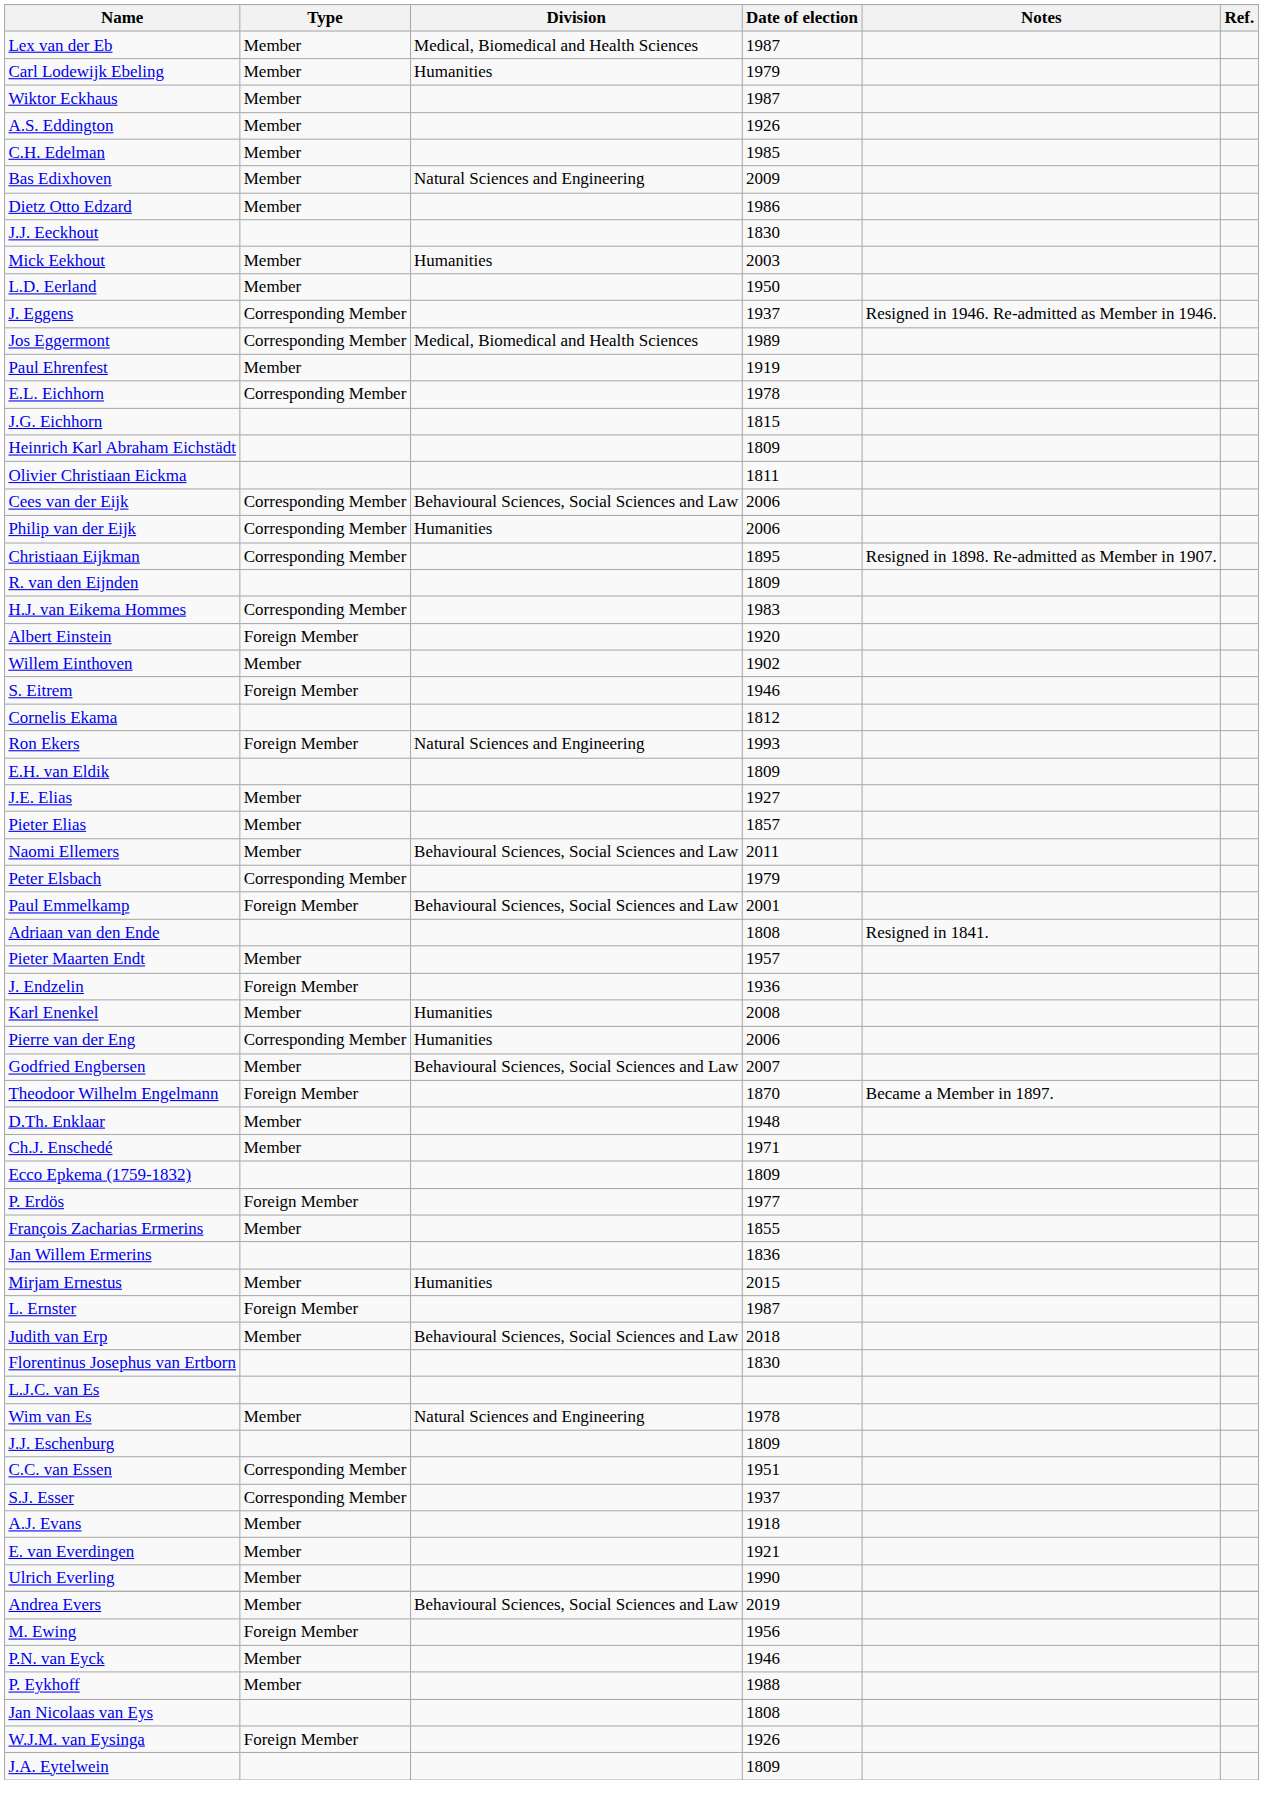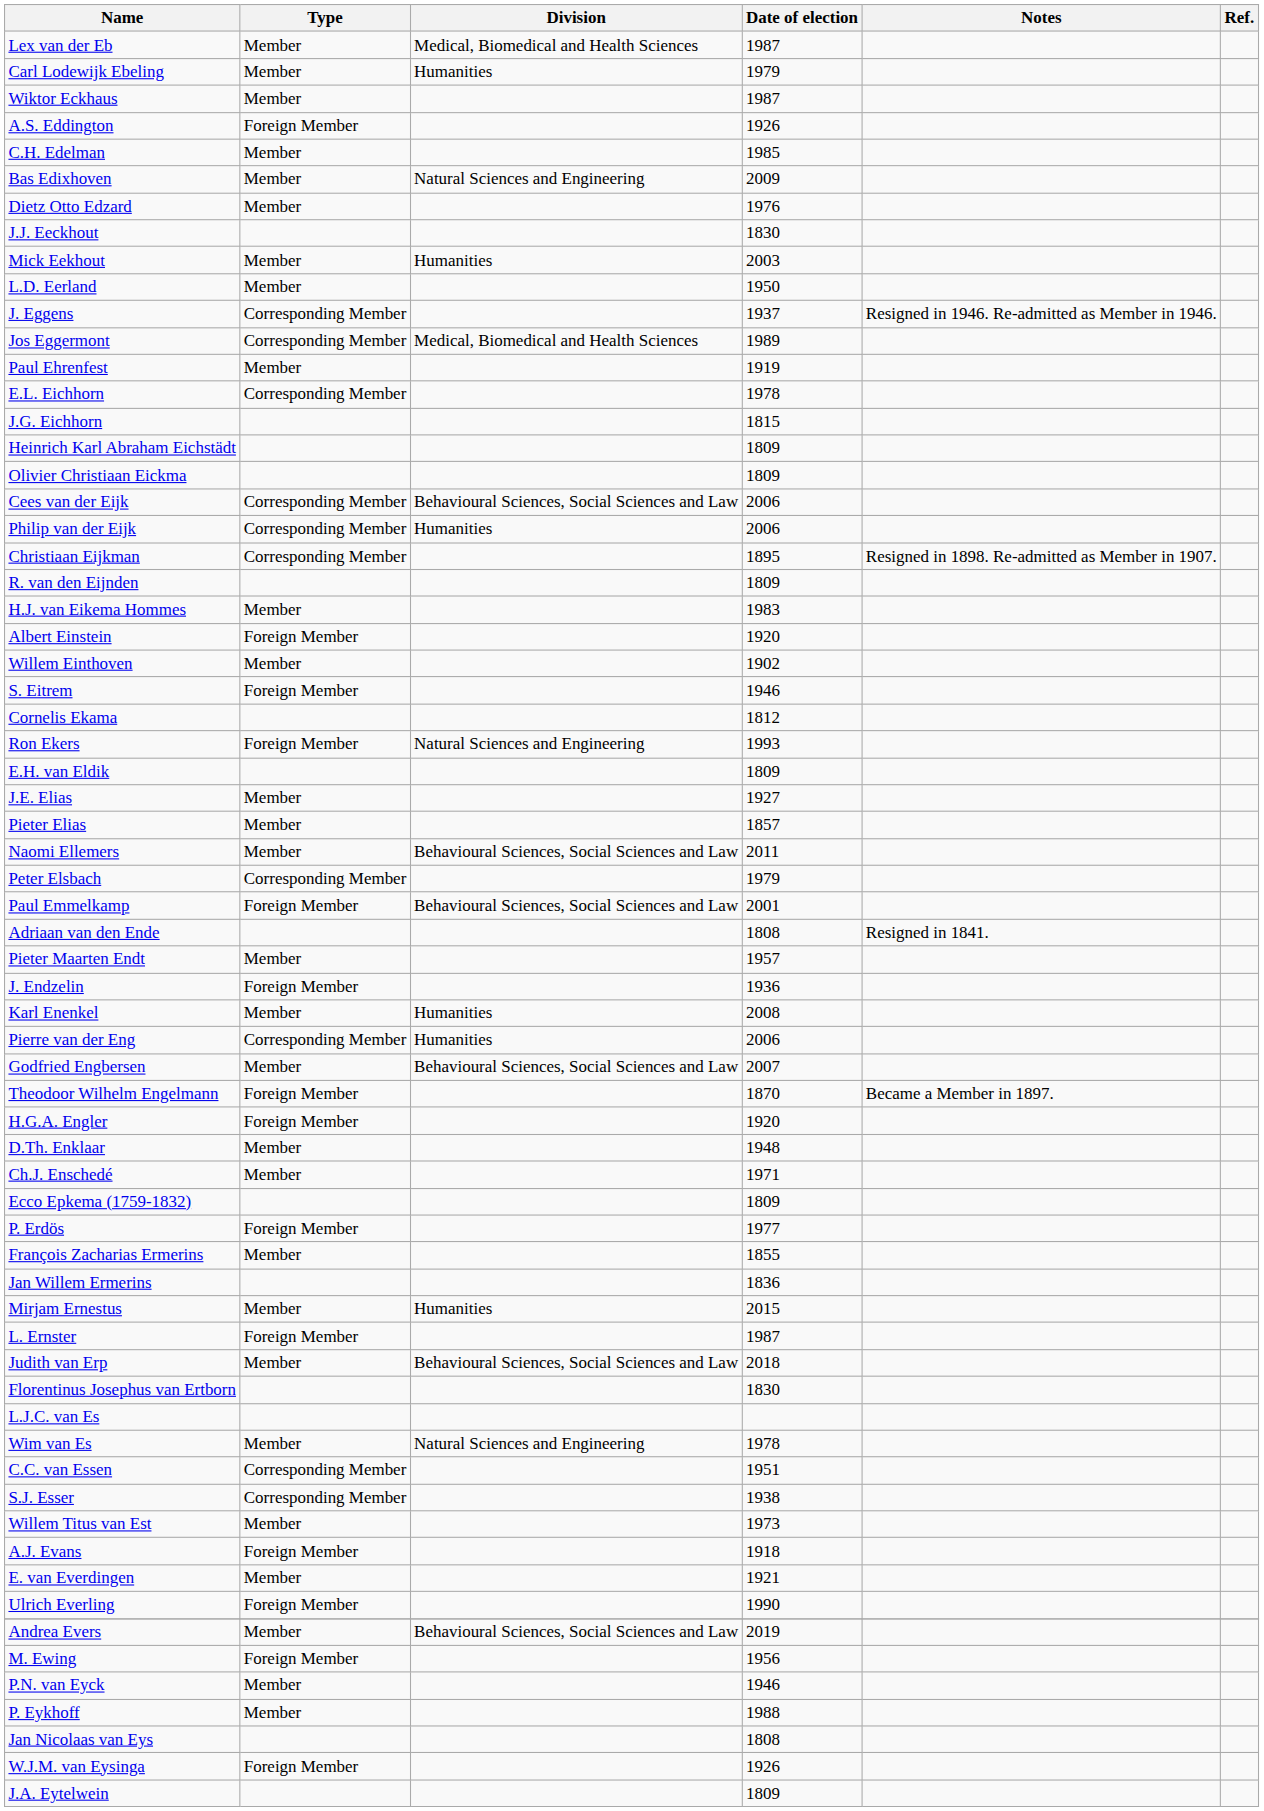 <table class="wikitable">
 <tr>
 <th>Name</th>
 <th>Type</th>
 <th>Division</th>
 <th>Date of election</th>
 <th>Notes</th>
 <th>Ref.</th>
 </tr>
 <tr>
 <td><a href='#'>Lex van der Eb</a></td>
 <td>Member</td>
 <td>Medical, Biomedical and Health Sciences</td>
 <td>1987</td>
 <td></td>
 <td></td>
 </tr>
 <tr>
 <td><a href='#'>Carl Lodewijk Ebeling</a></td>
 <td>Member</td>
 <td>Humanities</td>
 <td>1979</td>
 <td></td>
 <td></td>
 </tr>
 <tr>
 <td><a href='#'>Wiktor Eckhaus</a></td>
 <td>Member</td>
 <td></td>
 <td>1987</td>
 <td></td>
 <td></td>
 </tr>
 <tr>
 <td><a href='#'>A.S. Eddington</a></td>
-<td>Member</td>
+<td>Foreign Member</td>
 <td></td>
 <td>1926</td>
 <td></td>
 <td></td>
 </tr>
 <tr>
 <td><a href='#'>C.H. Edelman</a></td>
 <td>Member</td>
 <td></td>
 <td>1985</td>
 <td></td>
 <td></td>
 </tr>
 <tr>
 <td><a href='#'>Bas Edixhoven</a></td>
 <td>Member</td>
 <td>Natural Sciences and Engineering</td>
 <td>2009</td>
 <td></td>
 <td></td>
 </tr>
 <tr>
 <td><a href='#'>Dietz Otto Edzard</a></td>
 <td>Member</td>
 <td></td>
-<td>1986</td>
+<td>1976</td>
 <td></td>
 <td></td>
 </tr>
 <tr>
 <td><a href='#'>J.J. Eeckhout</a></td>
 <td></td>
 <td></td>
 <td>1830</td>
 <td></td>
 <td></td>
 </tr>
 <tr>
 <td><a href='#'>Mick Eekhout</a></td>
 <td>Member</td>
 <td>Humanities</td>
 <td>2003</td>
 <td></td>
 <td></td>
 </tr>
 <tr>
 <td><a href='#'>L.D. Eerland</a></td>
 <td>Member</td>
 <td></td>
 <td>1950</td>
 <td></td>
 <td></td>
 </tr>
 <tr>
 <td><a href='#'>J. Eggens</a></td>
 <td>Corresponding Member</td>
 <td></td>
 <td>1937</td>
 <td>Resigned in 1946. Re-admitted as Member in 1946.</td>
 <td></td>
 </tr>
 <tr>
 <td><a href='#'>Jos Eggermont</a></td>
 <td>Corresponding Member</td>
 <td>Medical, Biomedical and Health Sciences</td>
 <td>1989</td>
 <td></td>
 <td></td>
 </tr>
 <tr>
 <td><a href='#'>Paul Ehrenfest</a></td>
 <td>Member</td>
 <td></td>
 <td>1919</td>
 <td></td>
 <td></td>
 </tr>
 <tr>
 <td><a href='#'>E.L. Eichhorn</a></td>
 <td>Corresponding Member</td>
 <td></td>
 <td>1978</td>
 <td></td>
 <td></td>
 </tr>
 <tr>
 <td><a href='#'>J.G. Eichhorn</a></td>
 <td></td>
 <td></td>
 <td>1815</td>
 <td></td>
 <td></td>
 </tr>
 <tr>
 <td><a href='#'>Heinrich Karl Abraham Eichstädt</a></td>
 <td></td>
 <td></td>
 <td>1809</td>
 <td></td>
 <td></td>
 </tr>
 <tr>
 <td><a href='#'>Olivier Christiaan Eickma</a></td>
 <td></td>
 <td></td>
-<td>1811</td>
+<td>1809</td>
 <td></td>
 <td></td>
 </tr>
 <tr>
 <td><a href='#'>Cees van der Eijk</a></td>
 <td>Corresponding Member</td>
 <td>Behavioural Sciences, Social Sciences and Law</td>
 <td>2006</td>
 <td></td>
 <td></td>
 </tr>
 <tr>
 <td><a href='#'>Philip van der Eijk</a></td>
 <td>Corresponding Member</td>
 <td>Humanities</td>
 <td>2006</td>
 <td></td>
 <td></td>
 </tr>
 <tr>
 <td><a href='#'>Christiaan Eijkman</a></td>
 <td>Corresponding Member</td>
 <td></td>
 <td>1895</td>
 <td>Resigned in 1898. Re-admitted as Member in 1907.</td>
 <td></td>
 </tr>
 <tr>
 <td><a href='#'>R. van den Eijnden</a></td>
 <td></td>
 <td></td>
 <td>1809</td>
 <td></td>
 <td></td>
 </tr>
 <tr>
 <td><a href='#'>H.J. van Eikema Hommes</a></td>
-<td>Corresponding Member</td>
+<td>Member</td>
 <td></td>
 <td>1983</td>
 <td></td>
 <td></td>
 </tr>
 <tr>
 <td><a href='#'>Albert Einstein</a></td>
 <td>Foreign Member</td>
 <td></td>
 <td>1920</td>
 <td></td>
 <td></td>
 </tr>
 <tr>
 <td><a href='#'>Willem Einthoven</a></td>
 <td>Member</td>
 <td></td>
 <td>1902</td>
 <td></td>
 <td></td>
 </tr>
 <tr>
 <td><a href='#'>S. Eitrem</a></td>
 <td>Foreign Member</td>
 <td></td>
 <td>1946</td>
 <td></td>
 <td></td>
 </tr>
 <tr>
 <td><a href='#'>Cornelis Ekama</a></td>
 <td></td>
 <td></td>
 <td>1812</td>
 <td></td>
 <td></td>
 </tr>
 <tr>
 <td><a href='#'>Ron Ekers</a></td>
 <td>Foreign Member</td>
 <td>Natural Sciences and Engineering</td>
 <td>1993</td>
 <td></td>
 <td></td>
 </tr>
 <tr>
 <td><a href='#'>E.H. van Eldik</a></td>
 <td></td>
 <td></td>
 <td>1809</td>
 <td></td>
 <td></td>
 </tr>
 <tr>
 <td><a href='#'>J.E. Elias</a></td>
 <td>Member</td>
 <td></td>
 <td>1927</td>
 <td></td>
 <td></td>
 </tr>
 <tr>
 <td><a href='#'>Pieter Elias</a></td>
 <td>Member</td>
 <td></td>
 <td>1857</td>
 <td></td>
 <td></td>
 </tr>
 <tr>
 <td><a href='#'>Naomi Ellemers</a></td>
 <td>Member</td>
 <td>Behavioural Sciences, Social Sciences and Law</td>
 <td>2011</td>
 <td></td>
 <td></td>
 </tr>
 <tr>
 <td><a href='#'>Peter Elsbach</a></td>
 <td>Corresponding Member</td>
 <td></td>
 <td>1979</td>
 <td></td>
 <td></td>
 </tr>
 <tr>
 <td><a href='#'>Paul Emmelkamp</a></td>
 <td>Foreign Member</td>
 <td>Behavioural Sciences, Social Sciences and Law</td>
 <td>2001</td>
 <td></td>
 <td></td>
 </tr>
 <tr>
 <td><a href='#'>Adriaan van den Ende</a></td>
 <td></td>
 <td></td>
 <td>1808</td>
 <td>Resigned in 1841.</td>
 <td></td>
 </tr>
 <tr>
 <td><a href='#'>Pieter Maarten Endt</a></td>
 <td>Member</td>
 <td></td>
 <td>1957</td>
 <td></td>
 <td></td>
 </tr>
 <tr>
 <td><a href='#'>J. Endzelin</a></td>
 <td>Foreign Member</td>
 <td></td>
 <td>1936</td>
 <td></td>
 <td></td>
 </tr>
 <tr>
 <td><a href='#'>Karl Enenkel</a></td>
 <td>Member</td>
 <td>Humanities</td>
 <td>2008</td>
 <td></td>
 <td></td>
 </tr>
 <tr>
 <td><a href='#'>Pierre van der Eng</a></td>
 <td>Corresponding Member</td>
 <td>Humanities</td>
 <td>2006</td>
 <td></td>
 <td></td>
 </tr>
 <tr>
 <td><a href='#'>Godfried Engbersen</a></td>
 <td>Member</td>
 <td>Behavioural Sciences, Social Sciences and Law</td>
 <td>2007</td>
 <td></td>
 <td></td>
 </tr>
 <tr>
 <td><a href='#'>Theodoor Wilhelm Engelmann</a></td>
 <td>Foreign Member</td>
 <td></td>
 <td>1870</td>
 <td>Became a Member in 1897.</td>
 <td></td>
 </tr>
 <tr>
+<td><a href='#'>H.G.A. Engler</a></td>
+<td>Foreign Member</td>
+<td></td>
+<td>1920</td>
+<td></td>
+<td></td>
+</tr>
+<tr>
 <td><a href='#'>D.Th. Enklaar</a></td>
 <td>Member</td>
 <td></td>
 <td>1948</td>
 <td></td>
 <td></td>
 </tr>
 <tr>
 <td><a href='#'>Ch.J. Enschedé</a></td>
 <td>Member</td>
 <td></td>
 <td>1971</td>
 <td></td>
 <td></td>
 </tr>
 <tr>
 <td><a href='#'>Ecco Epkema (1759-1832)</a></td>
 <td></td>
 <td></td>
 <td>1809</td>
 <td></td>
 <td></td>
 </tr>
 <tr>
 <td><a href='#'>P. Erdös</a></td>
 <td>Foreign Member</td>
 <td></td>
 <td>1977</td>
 <td></td>
 <td></td>
 </tr>
 <tr>
 <td><a href='#'>François Zacharias Ermerins</a></td>
 <td>Member</td>
 <td></td>
 <td>1855</td>
 <td></td>
 <td></td>
 </tr>
 <tr>
 <td><a href='#'>Jan Willem Ermerins</a></td>
 <td></td>
 <td></td>
 <td>1836</td>
 <td></td>
 <td></td>
 </tr>
 <tr>
 <td><a href='#'>Mirjam Ernestus</a></td>
 <td>Member</td>
 <td>Humanities</td>
 <td>2015</td>
 <td></td>
 <td></td>
 </tr>
 <tr>
 <td><a href='#'>L. Ernster</a></td>
 <td>Foreign Member</td>
 <td></td>
 <td>1987</td>
 <td></td>
 <td></td>
 </tr>
 <tr>
 <td><a href='#'>Judith van Erp</a></td>
 <td>Member</td>
 <td>Behavioural Sciences, Social Sciences and Law</td>
 <td>2018</td>
 <td></td>
 <td></td>
 </tr>
 <tr>
 <td><a href='#'>Florentinus Josephus van Ertborn</a></td>
 <td></td>
 <td></td>
 <td>1830</td>
 <td></td>
 <td></td>
 </tr>
 <tr>
 <td><a href='#'>L.J.C. van Es</a></td>
 <td></td>
 <td></td>
 <td></td>
 <td></td>
 <td></td>
 </tr>
 <tr>
 <td><a href='#'>Wim van Es</a></td>
 <td>Member</td>
 <td>Natural Sciences and Engineering</td>
 <td>1978</td>
 <td></td>
 <td></td>
 </tr>
 <tr>
-<td><a href='#'>J.J. Eschenburg</a></td>
-<td></td>
-<td></td>
-<td>1809</td>
-<td></td>
-<td></td>
-</tr>
-<tr>
 <td><a href='#'>C.C. van Essen</a></td>
 <td>Corresponding Member</td>
 <td></td>
 <td>1951</td>
 <td></td>
 <td></td>
 </tr>
 <tr>
 <td><a href='#'>S.J. Esser</a></td>
 <td>Corresponding Member</td>
 <td></td>
-<td>1937</td>
+<td>1938</td>
+<td></td>
+<td></td>
+</tr>
+<tr>
+<td><a href='#'>Willem Titus van Est</a></td>
+<td>Member</td>
+<td></td>
+<td>1973</td>
 <td></td>
 <td></td>
 </tr>
 <tr>
 <td><a href='#'>A.J. Evans</a></td>
-<td>Member</td>
+<td>Foreign Member</td>
 <td></td>
 <td>1918</td>
 <td></td>
 <td></td>
 </tr>
 <tr>
 <td><a href='#'>E. van Everdingen</a></td>
 <td>Member</td>
 <td></td>
 <td>1921</td>
 <td></td>
 <td></td>
 </tr>
 <tr>
 <td><a href='#'>Ulrich Everling</a></td>
-<td>Member</td>
+<td>Foreign Member</td>
 <td></td>
 <td>1990</td>
 <td></td>
 <td></td>
 </tr>
 <tr>
 </tr>
 <tr>
 <td><a href='#'>Andrea Evers</a></td>
 <td>Member</td>
 <td>Behavioural Sciences, Social Sciences and Law</td>
 <td>2019</td>
 <td></td>
 <td></td>
 </tr>
 <tr>
 <td><a href='#'>M. Ewing</a></td>
 <td>Foreign Member</td>
 <td></td>
 <td>1956</td>
 <td></td>
 <td></td>
 </tr>
 <tr>
 <td><a href='#'>P.N. van Eyck</a></td>
 <td>Member</td>
 <td></td>
 <td>1946</td>
 <td></td>
 <td></td>
 </tr>
 <tr>
 <td><a href='#'>P. Eykhoff</a></td>
 <td>Member</td>
 <td></td>
 <td>1988</td>
 <td></td>
 <td></td>
 </tr>
 <tr>
 <td><a href='#'>Jan Nicolaas van Eys</a></td>
 <td></td>
 <td></td>
 <td>1808</td>
 <td></td>
 <td></td>
 </tr>
 <tr>
 <td><a href='#'>W.J.M. van Eysinga</a></td>
 <td>Foreign Member</td>
 <td></td>
 <td>1926</td>
 <td></td>
 <td></td>
 </tr>
 <tr>
 <td><a href='#'>J.A. Eytelwein</a></td>
 <td></td>
 <td></td>
 <td>1809</td>
 <td></td>
 <td></td>
 </tr>
 </table>
